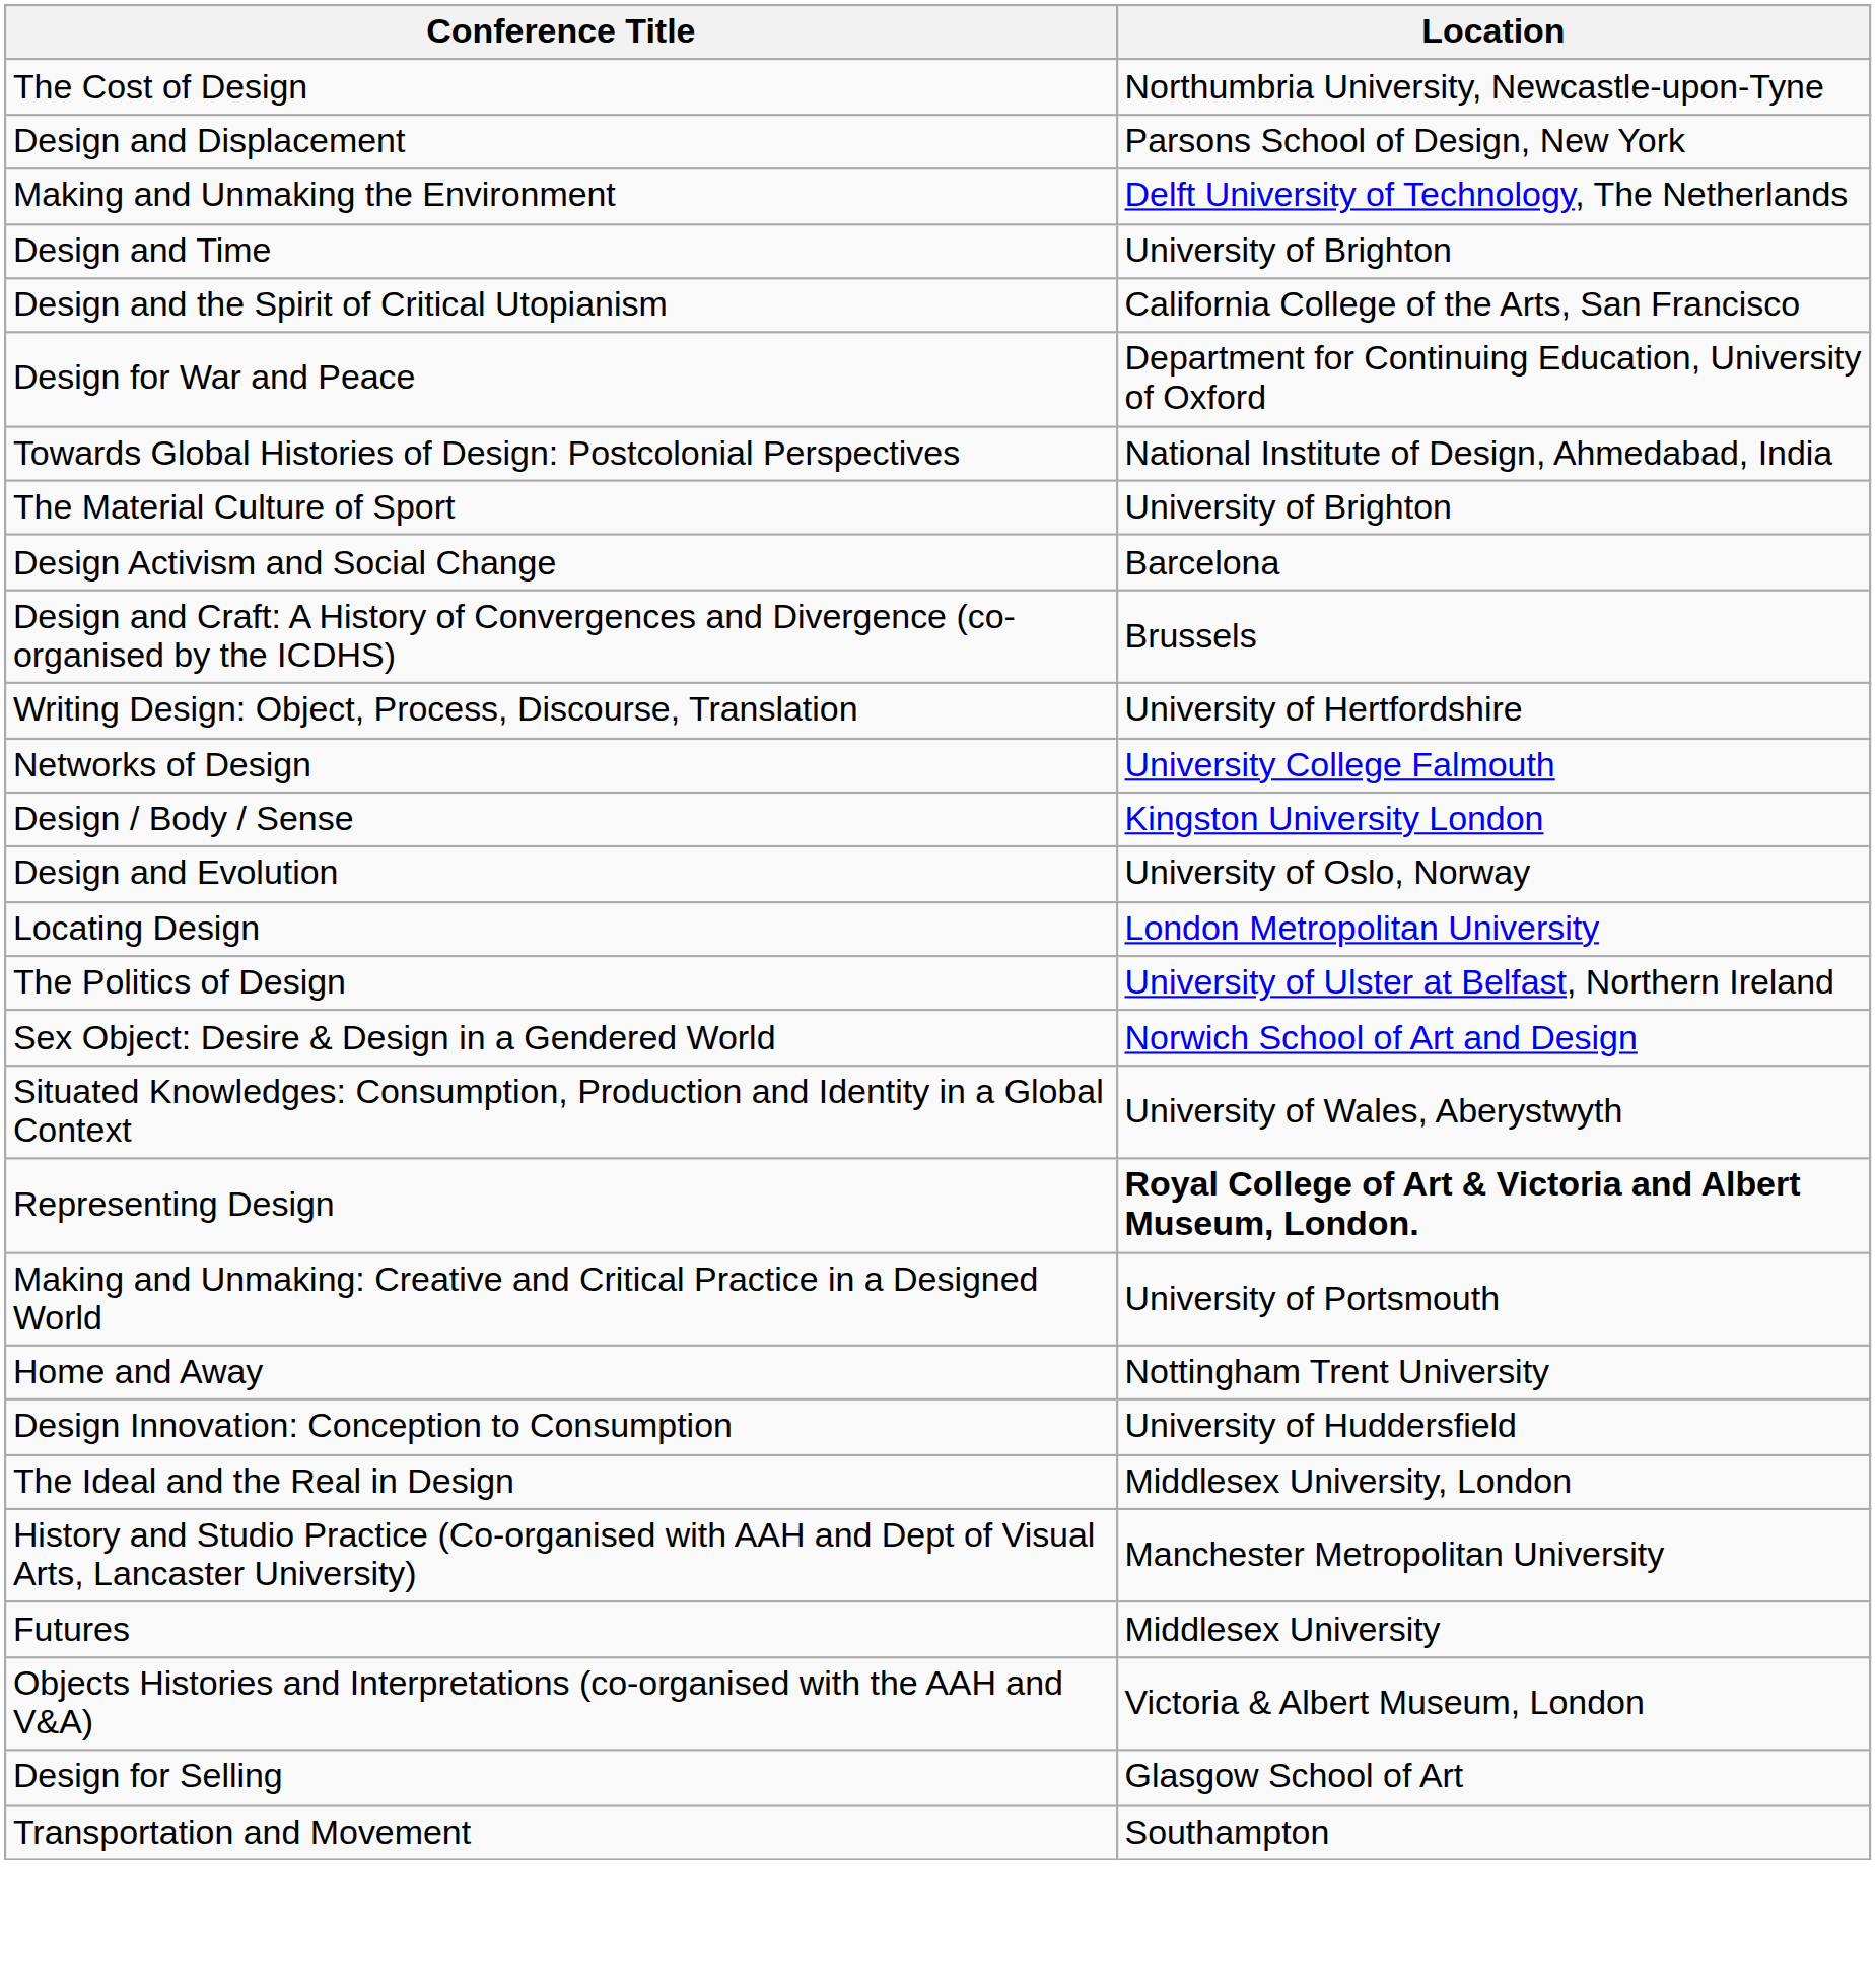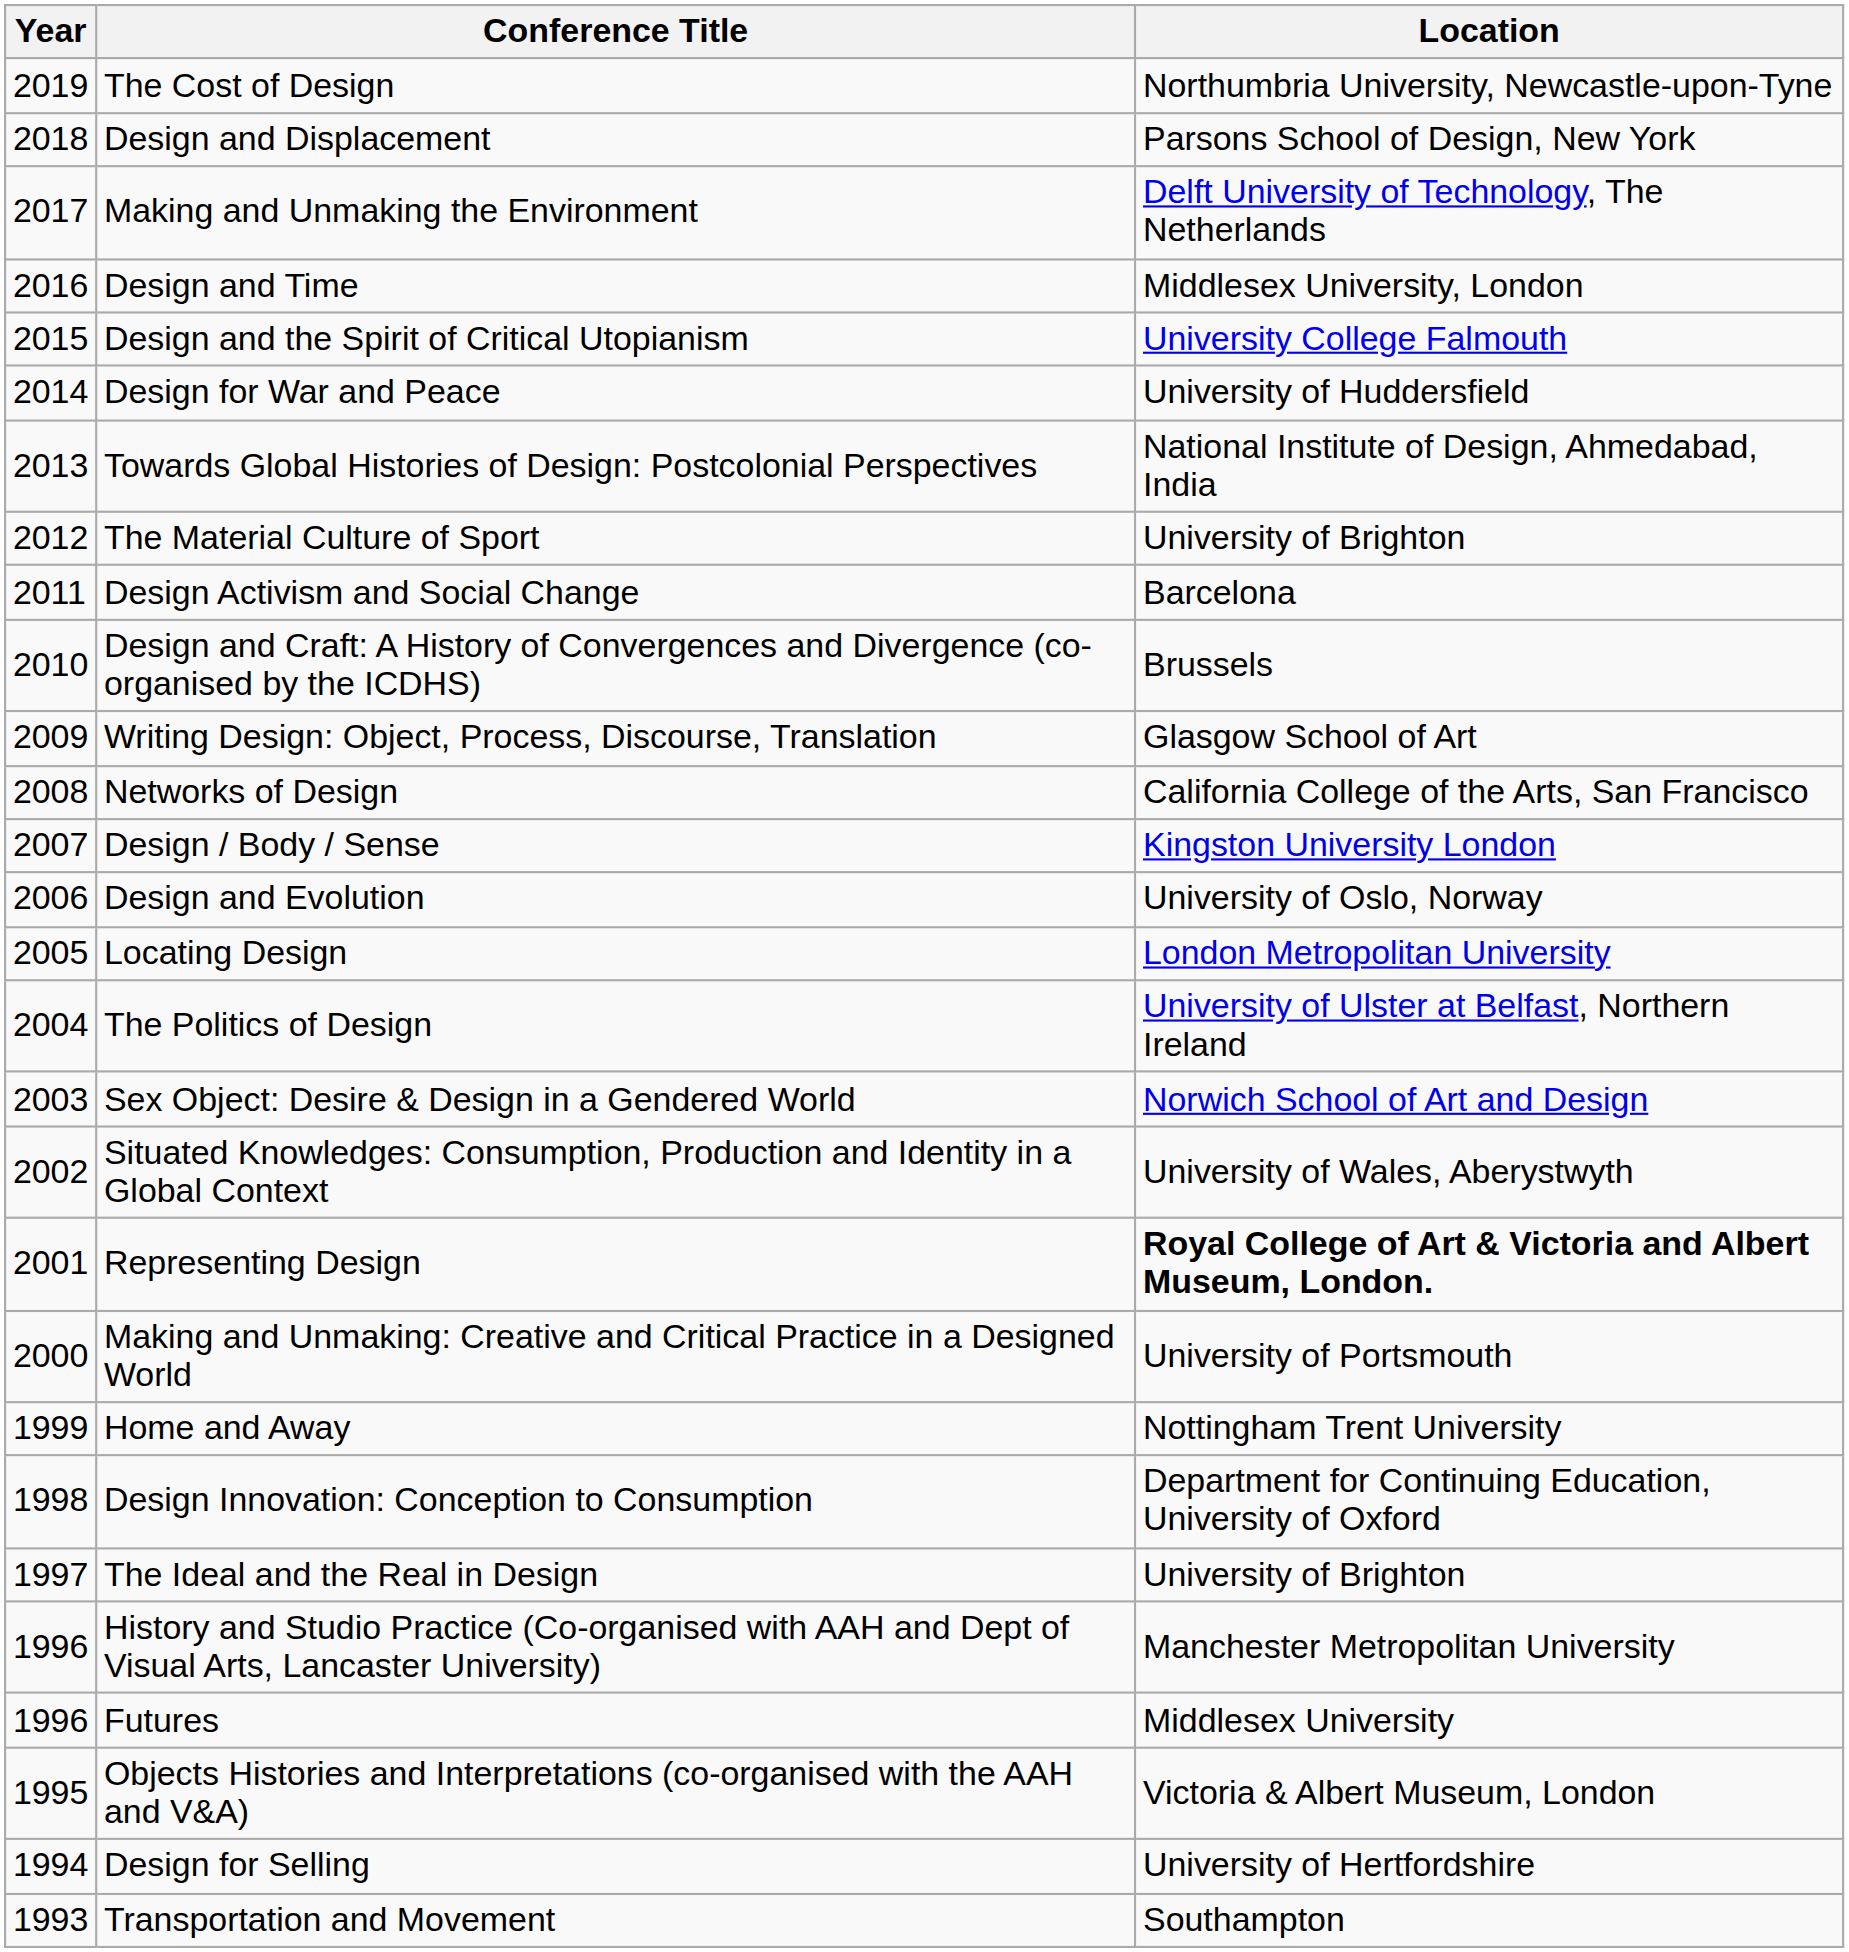 <table class="wikitable">
 <tr>
+<th>Year</th>
 <th>Conference Title</th>
 <th>Location</th>
 </tr>
 <tr>
+<td>2019</td>
 <td>The Cost of Design</td>
 <td>Northumbria University, Newcastle-upon-Tyne</td>
 </tr>
 <tr>
+<td>2018</td>
 <td>Design and Displacement</td>
 <td>Parsons School of Design, New York</td>
 </tr>
 <tr>
+<td>2017</td>
 <td>Making and Unmaking the Environment</td>
 <td><a href='#'>Delft University of Technology</a>, The Netherlands</td>
 </tr>
 <tr>
+<td>2016</td>
 <td>Design and Time</td>
-<td>University of Brighton</td>
+<td>Middlesex University, London</td>
 </tr>
 <tr>
+<td>2015</td>
 <td>Design and the Spirit of Critical Utopianism</td>
-<td>California College of the Arts, San Francisco</td>
+<td><a href='#'>University College Falmouth</a></td>
 </tr>
 <tr>
+<td>2014</td>
 <td>Design for War and Peace</td>
-<td>Department for Continuing Education, University of Oxford</td>
+<td>University of Huddersfield</td>
 </tr>
 <tr>
+<td>2013</td>
 <td>Towards Global Histories of Design: Postcolonial Perspectives</td>
 <td>National Institute of Design, Ahmedabad, India</td>
 </tr>
 <tr>
+<td>2012</td>
 <td>The Material Culture of Sport</td>
 <td>University of Brighton</td>
 </tr>
 <tr>
+<td>2011</td>
 <td>Design Activism and Social Change</td>
 <td>Barcelona</td>
 </tr>
 <tr>
+<td>2010</td>
 <td>Design and Craft: A History of Convergences and Divergence (co-organised by the ICDHS)</td>
 <td>Brussels</td>
 </tr>
 <tr>
+<td>2009</td>
 <td>Writing Design: Object, Process, Discourse, Translation</td>
-<td>University of Hertfordshire</td>
+<td>Glasgow School of Art</td>
 </tr>
 <tr>
+<td>2008</td>
 <td>Networks of Design</td>
-<td><a href='#'>University College Falmouth</a></td>
+<td>California College of the Arts, San Francisco</td>
 </tr>
 <tr>
+<td>2007</td>
 <td>Design / Body / Sense</td>
 <td><a href='#'>Kingston University London</a></td>
 </tr>
 <tr>
+<td>2006</td>
 <td>Design and Evolution</td>
 <td>University of Oslo, Norway</td>
 </tr>
 <tr>
+<td>2005</td>
 <td>Locating Design</td>
 <td><a href='#'>London Metropolitan University</a></td>
 </tr>
 <tr>
+<td>2004</td>
 <td>The Politics of Design</td>
 <td><a href='#'>University of Ulster at Belfast</a>, Northern Ireland</td>
 </tr>
 <tr>
+<td>2003</td>
 <td>Sex Object: Desire & Design in a Gendered World</td>
 <td><a href='#'>Norwich School of Art and Design</a></td>
 </tr>
 <tr>
+<td>2002</td>
 <td>Situated Knowledges: Consumption, Production and Identity in a Global Context</td>
 <td>University of Wales, Aberystwyth</td>
 </tr>
 <tr>
+<td>2001</td>
 <td>Representing Design</td>
 <td><strong>Royal College of Art & Victoria and Albert Museum, London.</strong></td>
 </tr>
 <tr>
+<td>2000</td>
 <td>Making and Unmaking: Creative and Critical Practice in a Designed World</td>
 <td>University of Portsmouth</td>
 </tr>
 <tr>
+<td>1999</td>
 <td>Home and Away</td>
 <td>Nottingham Trent University</td>
 </tr>
 <tr>
+<td>1998</td>
 <td>Design Innovation: Conception to Consumption</td>
-<td>University of Huddersfield</td>
+<td>Department for Continuing Education, University of Oxford</td>
 </tr>
 <tr>
+<td>1997</td>
 <td>The Ideal and the Real in Design</td>
-<td>Middlesex University, London</td>
+<td>University of Brighton</td>
 </tr>
 <tr>
+<td>1996</td>
 <td>History and Studio Practice (Co-organised with AAH and Dept of Visual Arts, Lancaster University)</td>
 <td>Manchester Metropolitan University</td>
 </tr>
 <tr>
+<td>1996</td>
 <td>Futures</td>
 <td>Middlesex University</td>
 </tr>
 <tr>
+<td>1995</td>
 <td>Objects Histories and Interpretations (co-organised with the AAH and V&A)</td>
 <td>Victoria & Albert Museum, London</td>
 </tr>
 <tr>
+<td>1994</td>
 <td>Design for Selling</td>
-<td>Glasgow School of Art</td>
+<td>University of Hertfordshire</td>
 </tr>
 <tr>
+<td>1993</td>
 <td>Transportation and Movement</td>
 <td>Southampton</td>
 </tr>
 </table>
